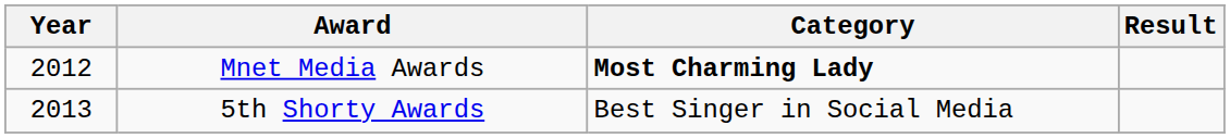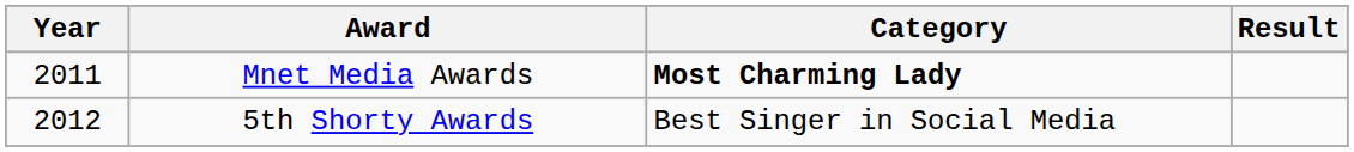 <table class="wikitable">
 <tr>
 <th style="width:50px">Year</th>
 <th style="width:230px">Award</th>
 <th style="width:260px">Category</th>
 <th scope="col">Result</th>
 </tr>
 <tr>
-<td style="text-align:center">2012</td>
+<td style="text-align:center">2011</td>
 <td style="text-align:center"><a href='#'>Mnet Media</a> Awards</td>
 <td><strong>Most Charming Lady</strong></td>
 <td></td>
 </tr>
 <tr>
-<td style="text-align:center">2013</td>
+<td style="text-align:center">2012</td>
 <td style="text-align:center">5th <a href='#'>Shorty Awards</a></td>
 <td>Best Singer in Social Media</td>
 <td></td>
 </tr>
 </table>
